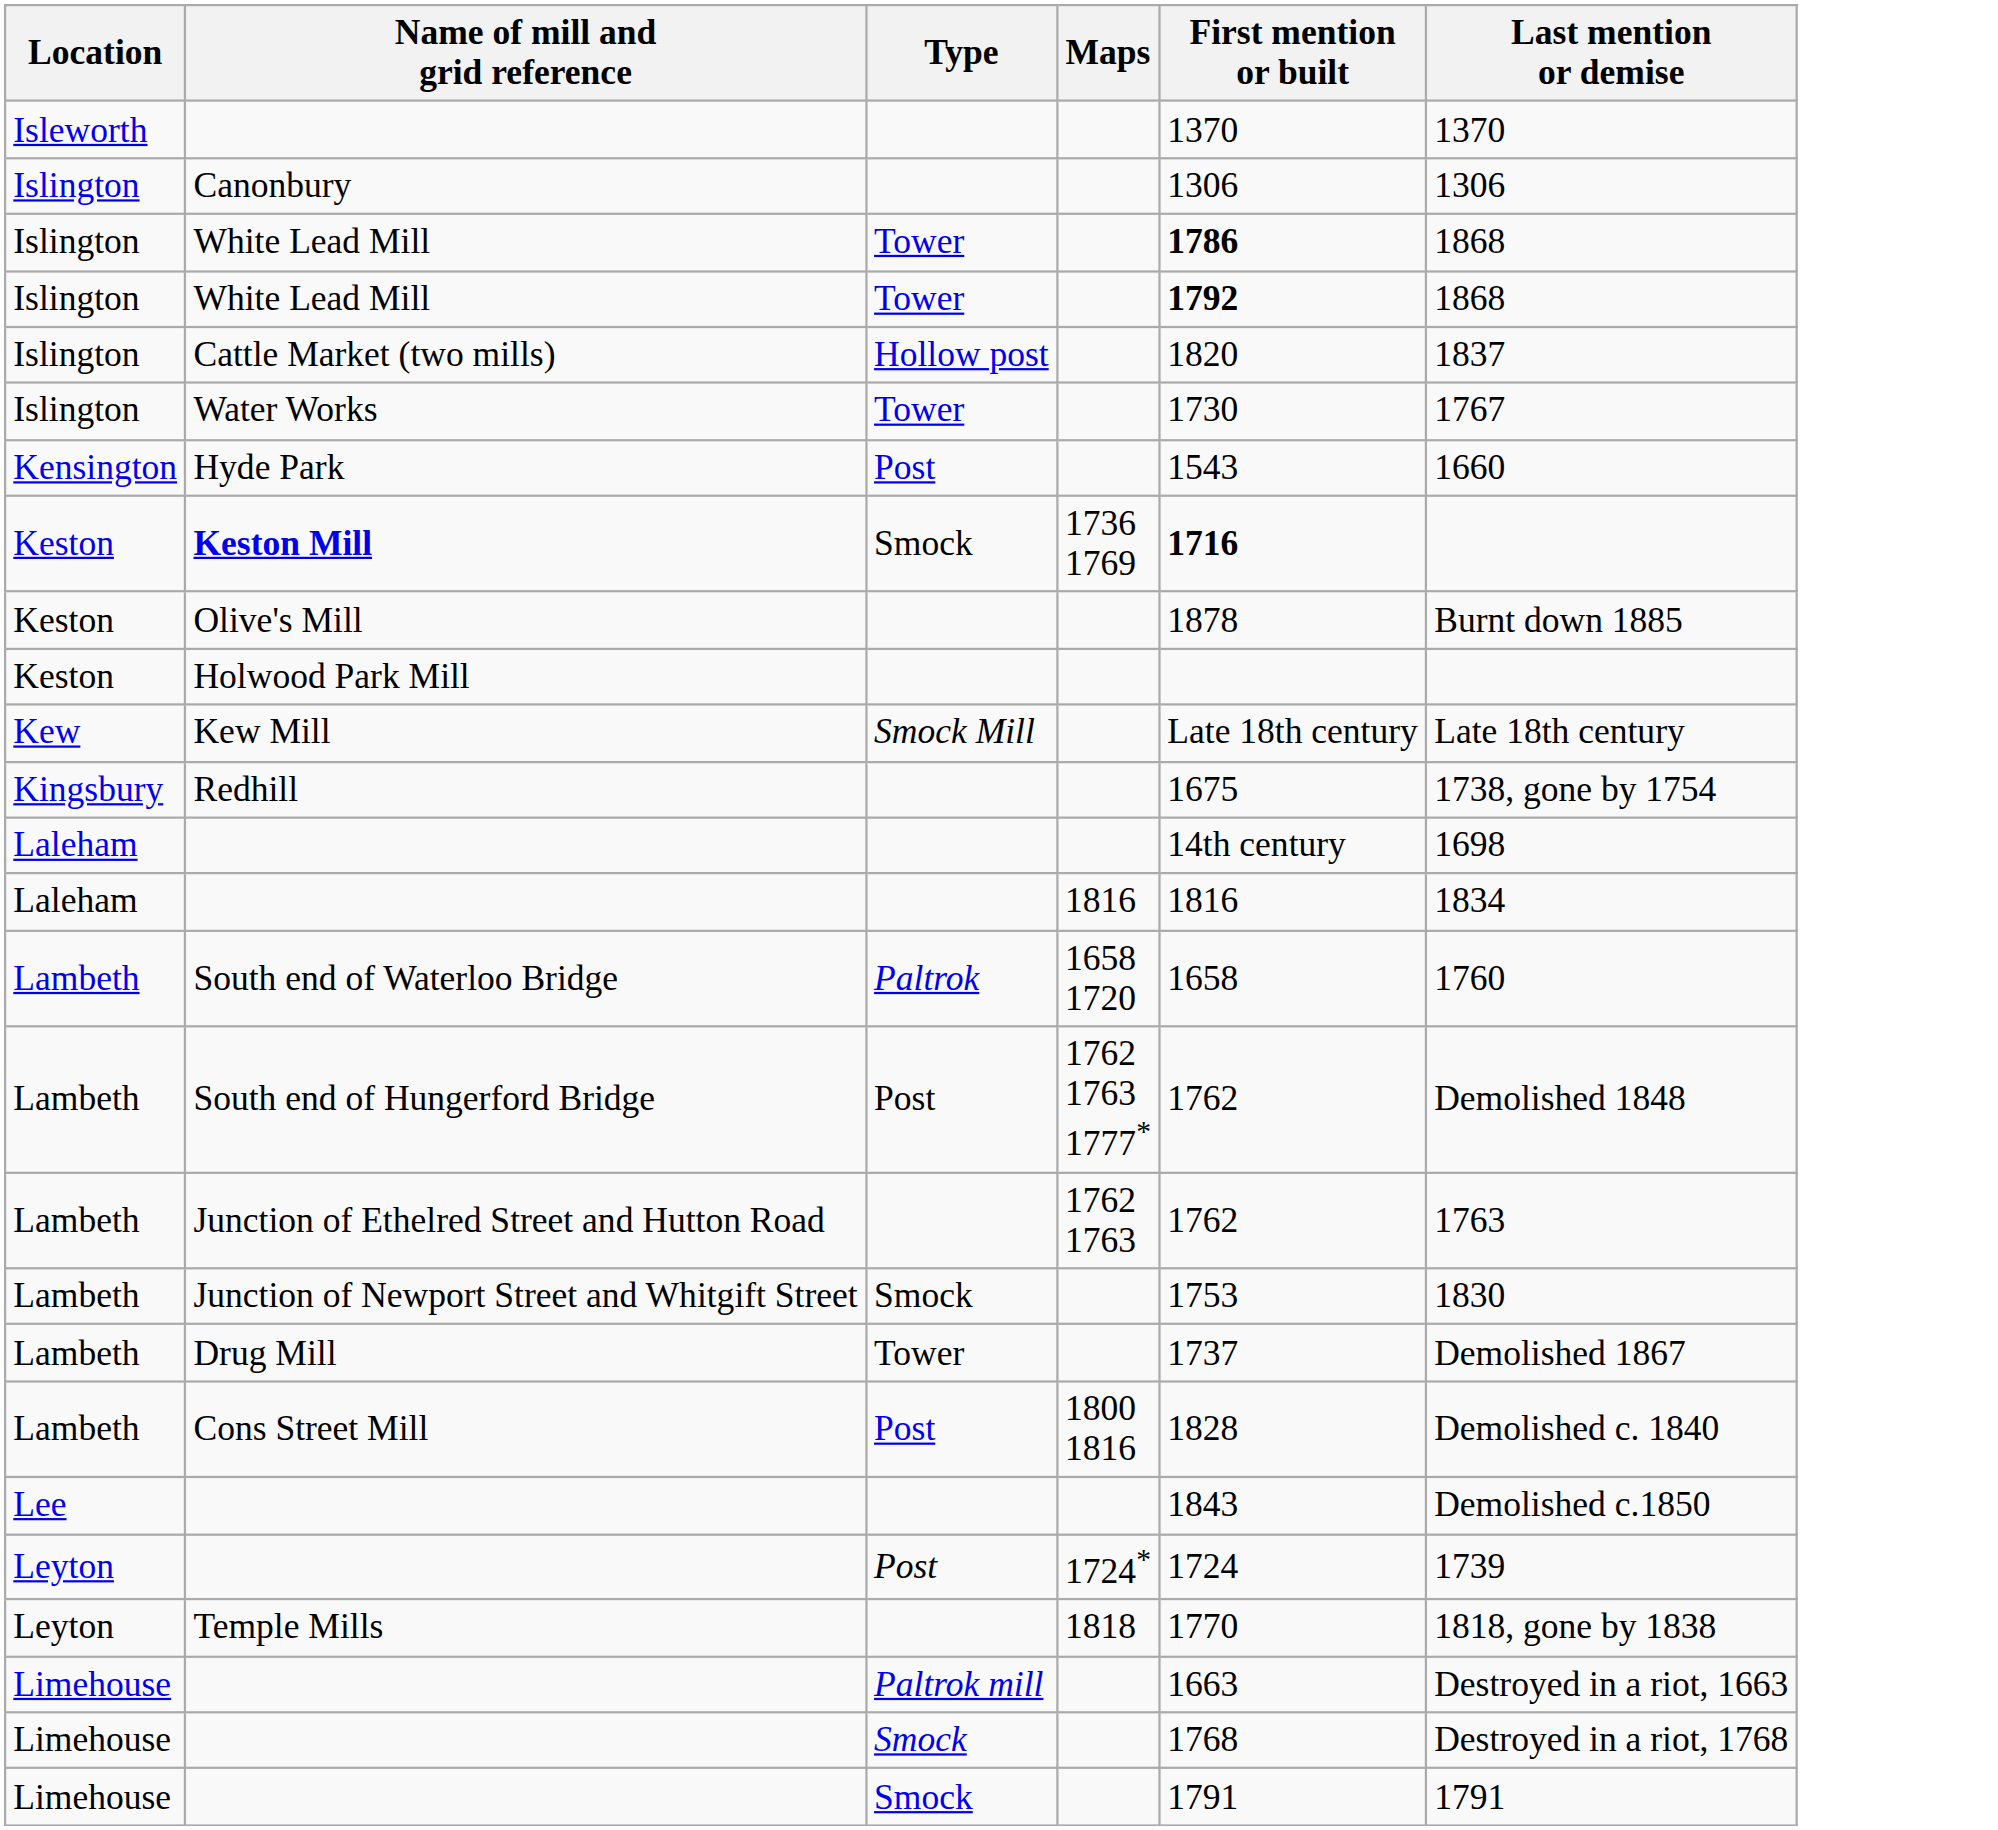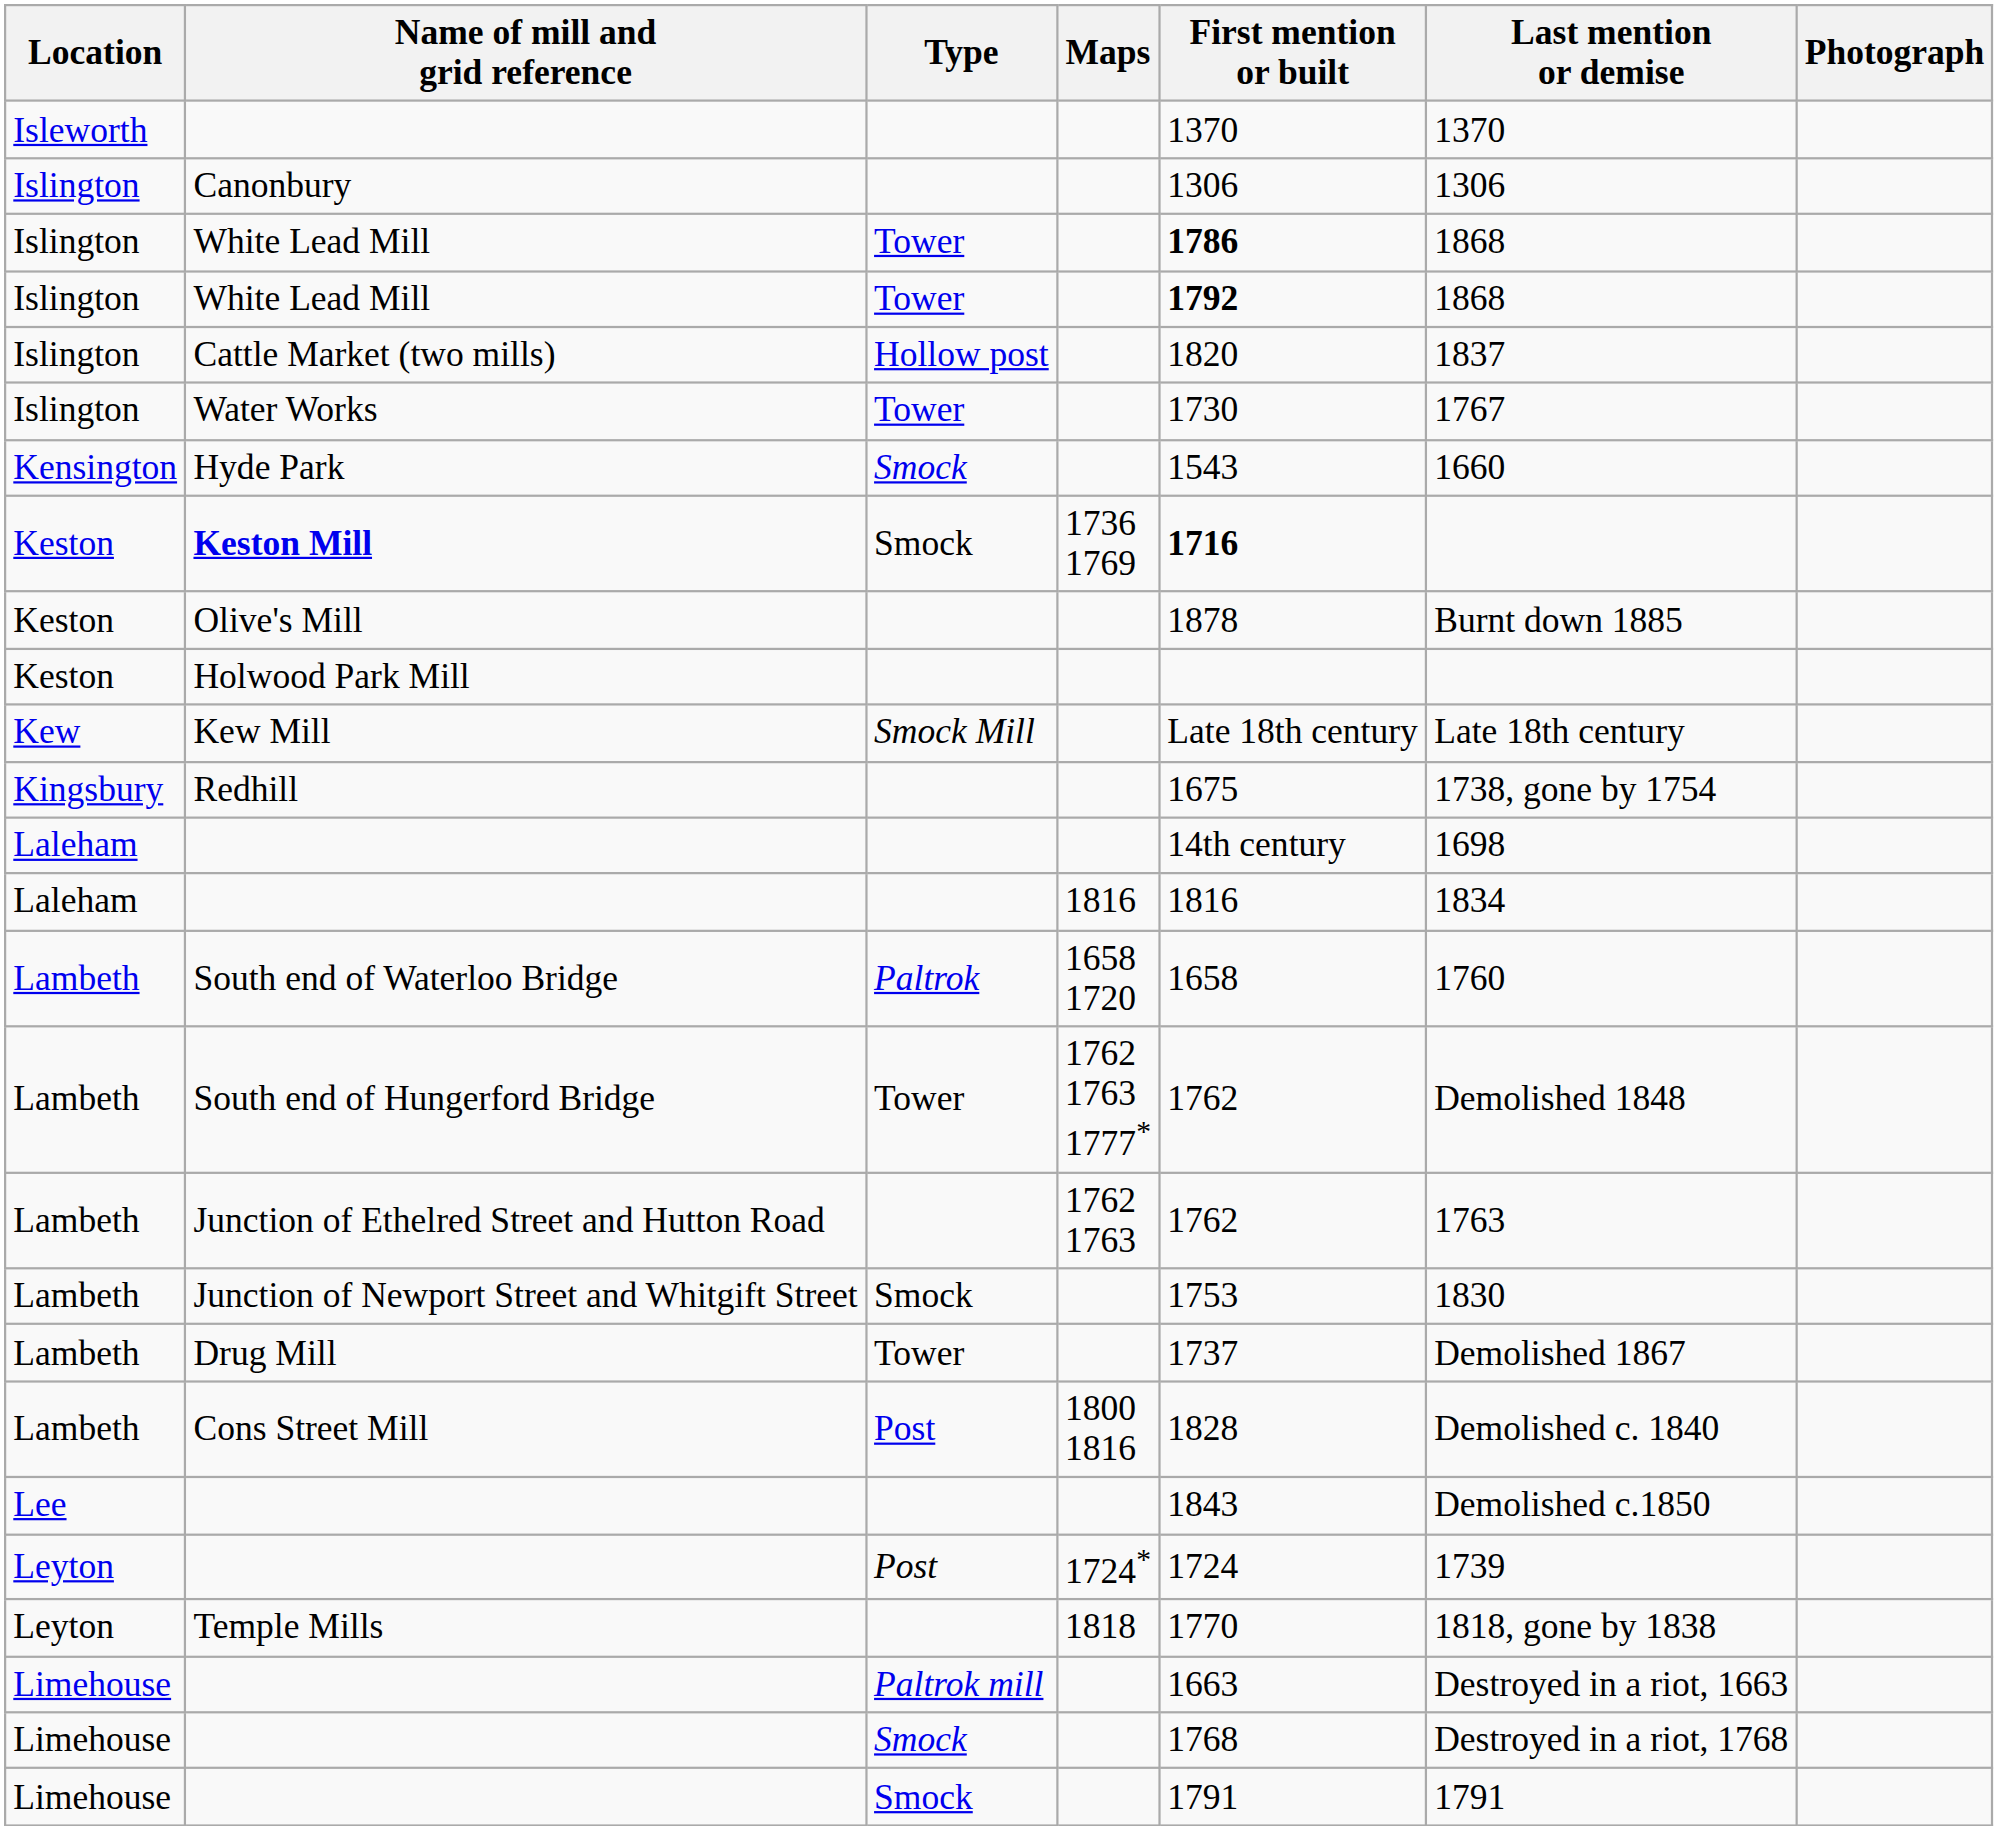 <table class="wikitable">
 <tr>
 <th>Location</th>
 <th>Name of mill and<br>grid reference</th>
 <th>Type</th>
 <th>Maps</th>
 <th>First mention<br>or built</th>
 <th>Last mention<br> or demise</th>
+<th>Photograph</th>
 </tr>
 <tr>
 <td><a href='#'>Isleworth</a></td>
 <td></td>
 <td></td>
 <td></td>
 <td>1370</td>
 <td>1370</td>
+<td></td>
 </tr>
 <tr>
 <td><a href='#'>Islington</a></td>
 <td>Canonbury</td>
 <td></td>
 <td></td>
 <td>1306</td>
 <td>1306</td>
+<td></td>
 </tr>
 <tr>
 <td>Islington</td>
 <td>White Lead Mill<br></td>
 <td><a href='#'>Tower</a></td>
 <td></td>
 <td><strong>1786</strong></td>
 <td>1868</td>
+<td></td>
 </tr>
 <tr>
 <td>Islington</td>
 <td>White Lead Mill</td>
 <td><a href='#'>Tower</a></td>
 <td></td>
 <td><strong>1792</strong></td>
 <td>1868</td>
+<td></td>
 </tr>
 <tr>
 <td>Islington</td>
 <td>Cattle Market (two mills)</td>
 <td><a href='#'>Hollow post</a></td>
 <td></td>
 <td>1820</td>
 <td>1837</td>
+<td></td>
 </tr>
 <tr>
 <td>Islington</td>
 <td>Water Works</td>
 <td><a href='#'>Tower</a></td>
 <td></td>
 <td>1730</td>
 <td>1767</td>
+<td></td>
 </tr>
 <tr>
 <td><a href='#'>Kensington</a></td>
 <td>Hyde Park</td>
-<td><a href='#'>Post</a></td>
+<td><em><a href='#'>Smock</a></em></td>
 <td></td>
 <td>1543</td>
 <td>1660</td>
+<td></td>
 </tr>
 <tr>
 <td><a href='#'>Keston</a></td>
 <td><strong><a href='#'>Keston Mill</a></strong><br></td>
 <td>Smock</td>
 <td>1736<br>1769</td>
 <td><strong>1716</strong></td>
+<td></td>
 <td></td>
 </tr>
 <tr>
 <td>Keston</td>
 <td>Olive's Mill</td>
 <td></td>
 <td></td>
 <td>1878</td>
 <td>Burnt down 1885</td>
+<td></td>
 </tr>
 <tr>
 <td>Keston</td>
 <td>Holwood Park Mill</td>
+<td></td>
 <td></td>
 <td></td>
 <td></td>
 <td></td>
 </tr>
 <tr>
 <td><a href='#'>Kew</a></td>
 <td>Kew Mill</td>
 <td><em>Smock Mill</em></td>
 <td></td>
 <td>Late 18th century</td>
 <td>Late 18th century</td>
+<td></td>
 </tr>
 <tr>
 <td><a href='#'>Kingsbury</a></td>
 <td>Redhill</td>
 <td></td>
 <td></td>
 <td>1675</td>
 <td>1738, gone by 1754</td>
+<td></td>
 </tr>
 <tr>
 <td><a href='#'>Laleham</a></td>
 <td></td>
 <td></td>
 <td></td>
 <td>14th century</td>
 <td>1698</td>
+<td></td>
 </tr>
 <tr>
 <td>Laleham</td>
 <td></td>
 <td></td>
 <td>1816</td>
 <td>1816</td>
 <td>1834</td>
+<td></td>
 </tr>
 <tr>
 <td><a href='#'>Lambeth</a></td>
 <td>South end of Waterloo Bridge</td>
 <td><em><a href='#'>Paltrok</a></em></td>
 <td>1658<br>1720</td>
 <td>1658</td>
 <td>1760</td>
+<td></td>
 </tr>
 <tr>
 <td>Lambeth</td>
 <td>South end of Hungerford Bridge</td>
-<td>Post</td>
+<td>Tower</td>
 <td>1762<br>1763<br>1777<sup>*</sup></td>
 <td>1762</td>
 <td>Demolished 1848</td>
+<td></td>
 </tr>
 <tr>
 <td>Lambeth</td>
 <td>Junction of Ethelred Street and Hutton Road</td>
 <td></td>
 <td>1762<br>1763</td>
 <td>1762</td>
 <td>1763</td>
+<td></td>
 </tr>
 <tr>
 <td>Lambeth</td>
 <td>Junction of Newport Street and Whitgift Street</td>
 <td>Smock</td>
 <td></td>
 <td>1753</td>
 <td>1830</td>
+<td></td>
 </tr>
 <tr>
 <td>Lambeth</td>
 <td>Drug Mill</td>
 <td>Tower</td>
 <td></td>
 <td>1737</td>
 <td>Demolished 1867</td>
+<td></td>
 </tr>
 <tr>
 <td>Lambeth</td>
 <td>Cons Street Mill</td>
 <td><a href='#'>Post</a></td>
 <td>1800<br>1816</td>
 <td>1828</td>
 <td>Demolished c. 1840</td>
+<td></td>
 </tr>
 <tr>
 <td><a href='#'>Lee</a></td>
 <td></td>
 <td></td>
 <td></td>
 <td>1843</td>
 <td>Demolished c.1850</td>
+<td></td>
 </tr>
 <tr>
 <td><a href='#'>Leyton</a></td>
 <td></td>
 <td><em>Post</em></td>
 <td>1724<sup>*</sup></td>
 <td>1724</td>
 <td>1739</td>
+<td></td>
 </tr>
 <tr>
 <td>Leyton</td>
 <td>Temple Mills<br></td>
 <td></td>
 <td>1818</td>
 <td>1770</td>
 <td>1818, gone by 1838</td>
+<td></td>
 </tr>
 <tr>
 <td><a href='#'>Limehouse</a></td>
 <td></td>
 <td><em><a href='#'>Paltrok mill</a></em></td>
 <td></td>
 <td>1663</td>
 <td>Destroyed in a riot, 1663</td>
+<td></td>
 </tr>
 <tr>
 <td>Limehouse</td>
 <td></td>
 <td><em><a href='#'>Smock</a></em></td>
 <td></td>
 <td>1768</td>
 <td>Destroyed in a riot, 1768</td>
+<td></td>
 </tr>
 <tr>
 <td>Limehouse</td>
 <td></td>
 <td><a href='#'>Smock</a></td>
 <td></td>
 <td>1791</td>
 <td>1791</td>
+<td></td>
 </tr>
 </table>
